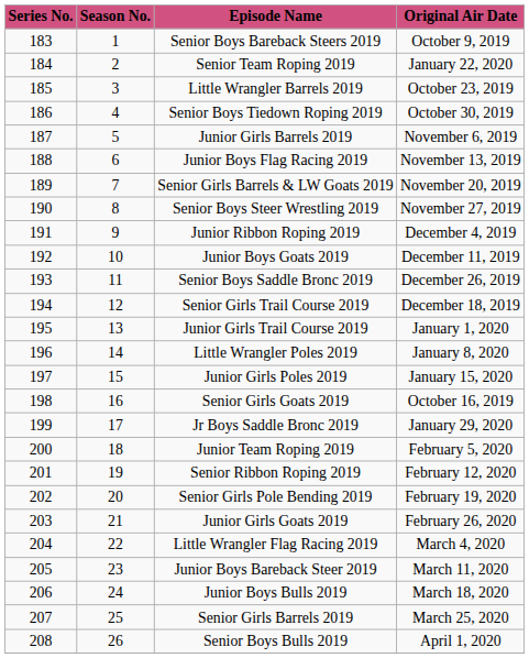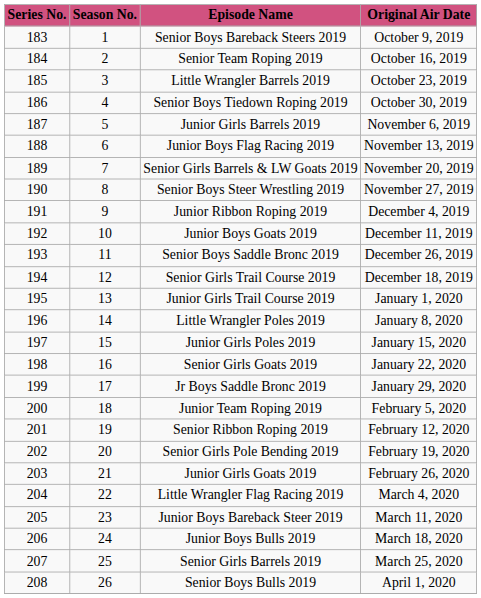 <table class="wikitable" style="text-align:center">
 <tr>
 <th scope="col" style="background-color: #d15280;">Series No.</th>
 <th scope="col" style="background-color: #d15280;">Season No.</th>
 <th scope="col" style="background-color: #d15280;">Episode Name</th>
 <th scope="col" style="background-color: #d15280;">Original Air Date</th>
 </tr>
 <tr>
 <td>183</td>
 <td>1</td>
 <td>Senior Boys Bareback Steers 2019</td>
 <td>October 9, 2019</td>
 </tr>
 <tr>
 <td>184</td>
 <td>2</td>
 <td>Senior Team Roping 2019</td>
-<td>January 22, 2020</td>
+<td>October 16, 2019</td>
 </tr>
 <tr>
 <td>185</td>
 <td>3</td>
 <td>Little Wrangler Barrels 2019</td>
 <td>October 23, 2019</td>
 </tr>
 <tr>
 <td>186</td>
 <td>4</td>
 <td>Senior Boys Tiedown Roping 2019</td>
 <td>October 30, 2019</td>
 </tr>
 <tr>
 <td>187</td>
 <td>5</td>
 <td>Junior Girls Barrels 2019</td>
 <td>November 6, 2019</td>
 </tr>
 <tr>
 <td>188</td>
 <td>6</td>
 <td>Junior Boys Flag Racing 2019</td>
 <td>November 13, 2019</td>
 </tr>
 <tr>
 <td>189</td>
 <td>7</td>
 <td>Senior Girls Barrels & LW Goats 2019</td>
 <td>November 20, 2019</td>
 </tr>
 <tr>
 <td>190</td>
 <td>8</td>
 <td>Senior Boys Steer Wrestling 2019</td>
 <td>November 27, 2019</td>
 </tr>
 <tr>
 <td>191</td>
 <td>9</td>
 <td>Junior Ribbon Roping 2019</td>
 <td>December 4, 2019</td>
 </tr>
 <tr>
 <td>192</td>
 <td>10</td>
 <td>Junior Boys Goats 2019</td>
 <td>December 11, 2019</td>
 </tr>
 <tr>
 <td>193</td>
 <td>11</td>
 <td>Senior Boys Saddle Bronc 2019</td>
 <td>December 26, 2019</td>
 </tr>
 <tr>
 <td>194</td>
 <td>12</td>
 <td>Senior Girls Trail Course 2019</td>
 <td>December 18, 2019</td>
 </tr>
 <tr>
 <td>195</td>
 <td>13</td>
 <td>Junior Girls Trail Course 2019</td>
 <td>January 1, 2020</td>
 </tr>
 <tr>
 <td>196</td>
 <td>14</td>
 <td>Little Wrangler Poles 2019</td>
 <td>January 8, 2020</td>
 </tr>
 <tr>
 <td>197</td>
 <td>15</td>
 <td>Junior Girls Poles 2019</td>
 <td>January 15, 2020</td>
 </tr>
 <tr>
 <td>198</td>
 <td>16</td>
 <td>Senior Girls Goats 2019</td>
-<td>October 16, 2019</td>
+<td>January 22, 2020</td>
 </tr>
 <tr>
 <td>199</td>
 <td>17</td>
 <td>Jr Boys Saddle Bronc 2019</td>
 <td>January 29, 2020</td>
 </tr>
 <tr>
 <td>200</td>
 <td>18</td>
 <td>Junior Team Roping 2019</td>
 <td>February 5, 2020</td>
 </tr>
 <tr>
 <td>201</td>
 <td>19</td>
 <td>Senior Ribbon Roping 2019</td>
 <td>February 12, 2020</td>
 </tr>
 <tr>
 <td>202</td>
 <td>20</td>
 <td>Senior Girls Pole Bending 2019</td>
 <td>February 19, 2020</td>
 </tr>
 <tr>
 <td>203</td>
 <td>21</td>
 <td>Junior Girls Goats 2019</td>
 <td>February 26, 2020</td>
 </tr>
 <tr>
 <td>204</td>
 <td>22</td>
 <td>Little Wrangler Flag Racing 2019</td>
 <td>March 4, 2020</td>
 </tr>
 <tr>
 <td>205</td>
 <td>23</td>
 <td>Junior Boys Bareback Steer 2019</td>
 <td>March 11, 2020</td>
 </tr>
 <tr>
 <td>206</td>
 <td>24</td>
 <td>Junior Boys Bulls 2019</td>
 <td>March 18, 2020</td>
 </tr>
 <tr>
 <td>207</td>
 <td>25</td>
 <td>Senior Girls Barrels 2019</td>
 <td>March 25, 2020</td>
 </tr>
 <tr>
 <td>208</td>
 <td>26</td>
 <td>Senior Boys Bulls 2019</td>
 <td>April 1, 2020</td>
 </tr>
 <tr>
 </tr>
 </table>
